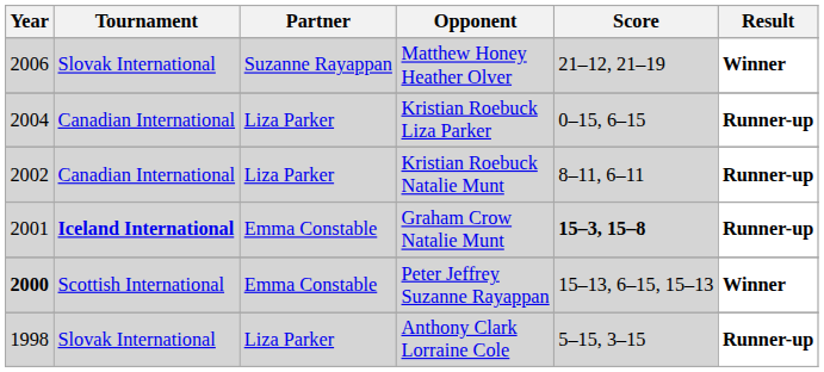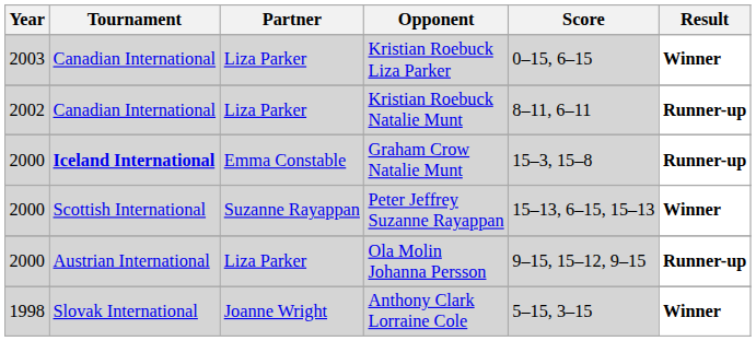 <table class="sortable wikitable" style="font-size: 90%;">
 <tr>
 <th>Year</th>
 <th>Tournament</th>
 <th>Partner</th>
 <th>Opponent</th>
 <th>Score</th>
 <th>Result</th>
 </tr>
 <tr>
 </tr>
-<tr style="background:#D5D5D5">
-<td align="center">2006</td>
-<td align="left"><a href='#'>Slovak International</a></td>
-<td align="left"> <a href='#'>Suzanne Rayappan</a></td>
-<td align="left"> <a href='#'>Matthew Honey</a><br> <a href='#'>Heather Olver</a></td>
-<td align="left">21–12, 21–19</td>
-<td style="text-align:left; background:white"> <strong>Winner</strong></td>
-</tr>
 <tr>
 </tr>
 <tr style="background:#D5D5D5">
-<td align="center">2004</td>
+<td align="center">2003</td>
 <td align="left"><a href='#'>Canadian International</a></td>
 <td align="left"> <a href='#'>Liza Parker</a></td>
 <td align="left"> <a href='#'>Kristian Roebuck</a><br> <a href='#'>Liza Parker</a></td>
 <td align="left">0–15, 6–15</td>
-<td style="text-align:left; background:white"> <strong>Runner-up</strong></td>
+<td style="text-align:left; background:white"> <strong>Winner</strong></td>
 </tr>
 <tr>
 </tr>
 <tr style="background:#D5D5D5">
 <td align="center">2002</td>
 <td align="left"><a href='#'>Canadian International</a></td>
 <td align="left"> <a href='#'>Liza Parker</a></td>
 <td align="left"> <a href='#'>Kristian Roebuck</a><br> <a href='#'>Natalie Munt</a></td>
 <td align="left">8–11, 6–11</td>
 <td style="text-align:left; background:white"> <strong>Runner-up</strong></td>
 </tr>
 <tr>
 </tr>
 <tr style="background:#D5D5D5">
-<td align="center">2001</td>
+<td align="center">2000</td>
 <td align="left"><strong><a href='#'>Iceland International</a></strong></td>
 <td align="left"> <a href='#'>Emma Constable</a></td>
 <td align="left"> <a href='#'>Graham Crow</a><br> <a href='#'>Natalie Munt</a></td>
-<td align="left"><strong>15–3, 15–8</strong></td>
+<td align="left">15–3, 15–8</td>
 <td style="text-align:left; background:white"> <strong>Runner-up</strong></td>
 </tr>
 <tr>
 </tr>
 <tr style="background:#D5D5D5">
-<td align="center"><strong>2000</strong></td>
+<td align="center">2000</td>
 <td align="left"><a href='#'>Scottish International</a></td>
-<td align="left"> <a href='#'>Emma Constable</a></td>
+<td align="left"> <a href='#'>Suzanne Rayappan</a></td>
 <td align="left"> <a href='#'>Peter Jeffrey</a><br> <a href='#'>Suzanne Rayappan</a></td>
 <td align="left">15–13, 6–15, 15–13</td>
 <td style="text-align:left; background:white"> <strong>Winner</strong></td>
 </tr>
 <tr>
 </tr>
+<tr style="background:#D5D5D5">
+<td align="center">2000</td>
+<td align="left"><a href='#'>Austrian International</a></td>
+<td align="left"> <a href='#'>Liza Parker</a></td>
+<td align="left"> <a href='#'>Ola Molin</a><br> <a href='#'>Johanna Persson</a></td>
+<td align="left">9–15, 15–12, 9–15</td>
+<td style="text-align:left; background:white"> <strong>Runner-up</strong></td>
+</tr>
 <tr>
 </tr>
 <tr style="background:#D5D5D5">
 <td align="center">1998</td>
 <td align="left"><a href='#'>Slovak International</a></td>
-<td align="left"> <a href='#'>Liza Parker</a></td>
+<td align="left"> <a href='#'>Joanne Wright</a></td>
 <td align="left"> <a href='#'>Anthony Clark</a><br> <a href='#'>Lorraine Cole</a></td>
 <td align="left">5–15, 3–15</td>
-<td style="text-align:left; background:white"> <strong>Runner-up</strong></td>
+<td style="text-align:left; background:white"> <strong>Winner</strong></td>
 </tr>
 </table>
